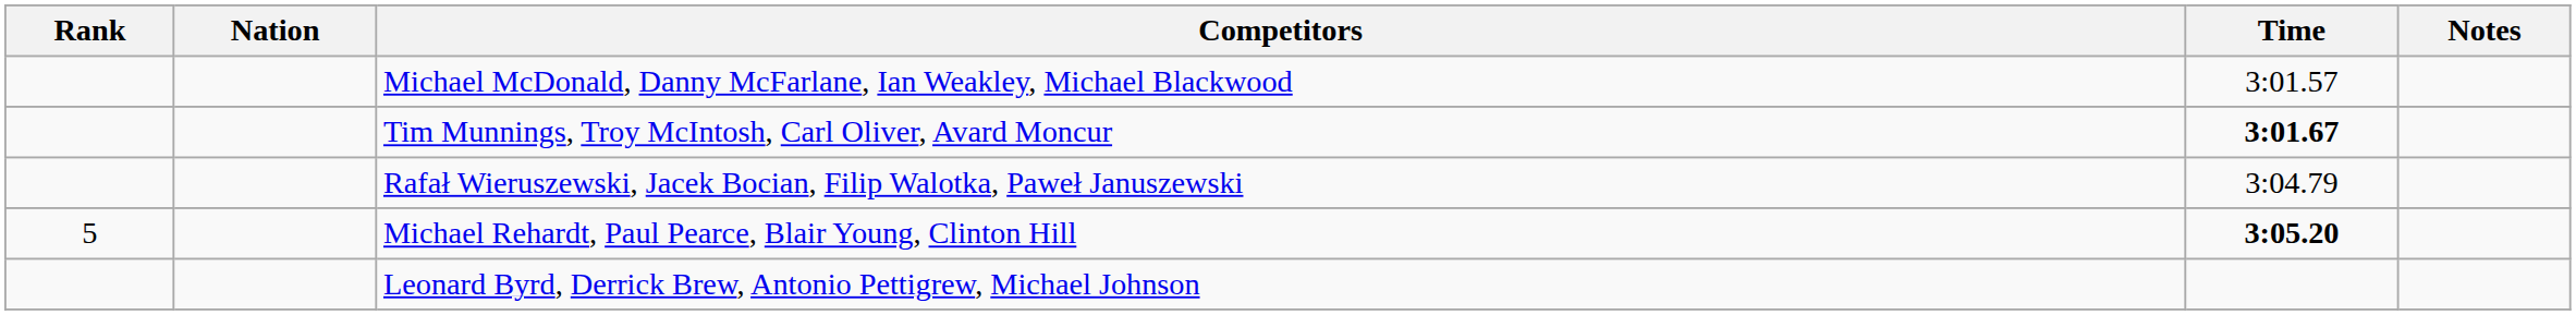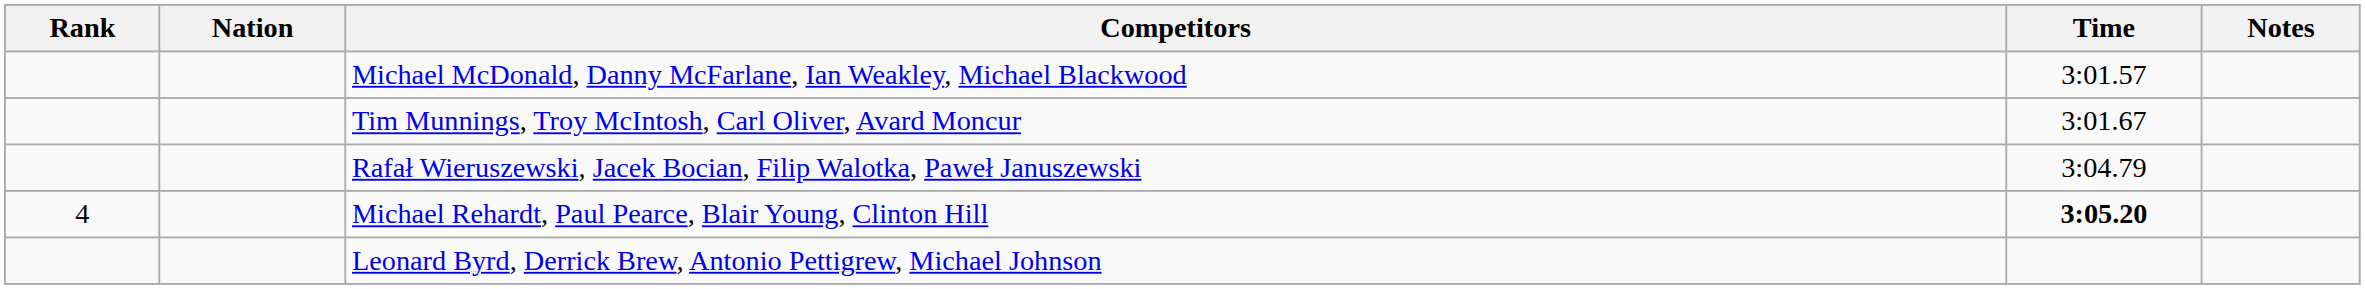 <table class="wikitable sortable" width=80% style="text-align:center; font-size:95%">
 <tr>
 <th>Rank</th>
 <th>Nation</th>
 <th>Competitors</th>
 <th>Time</th>
 <th>Notes</th>
 </tr>
 <tr>
 <td></td>
 <td align=left></td>
 <td align=left><a href='#'>Michael McDonald</a>, <a href='#'>Danny McFarlane</a>, <a href='#'>Ian Weakley</a>, <a href='#'>Michael Blackwood</a></td>
 <td>3:01.57</td>
 <td></td>
 </tr>
 <tr>
 <td></td>
 <td align=left></td>
 <td align=left><a href='#'>Tim Munnings</a>, <a href='#'>Troy McIntosh</a>, <a href='#'>Carl Oliver</a>, <a href='#'>Avard Moncur</a></td>
-<td><strong>3:01.67</strong></td>
+<td>3:01.67</td>
 <td></td>
 </tr>
 <tr>
 <td></td>
 <td align=left></td>
 <td align=left><a href='#'>Rafał Wieruszewski</a>, <a href='#'>Jacek Bocian</a>, <a href='#'>Filip Walotka</a>, <a href='#'>Paweł Januszewski</a></td>
 <td>3:04.79</td>
 <td></td>
 </tr>
 <tr>
-<td>5</td>
+<td>4</td>
 <td align=left></td>
 <td align=left><a href='#'>Michael Rehardt</a>, <a href='#'>Paul Pearce</a>, <a href='#'>Blair Young</a>, <a href='#'>Clinton Hill</a></td>
 <td><strong>3:05.20</strong></td>
 <td></td>
 </tr>
 <tr>
 <td></td>
 <td align=left></td>
 <td align=left><a href='#'>Leonard Byrd</a>, <a href='#'>Derrick Brew</a>, <a href='#'>Antonio Pettigrew</a>, <a href='#'>Michael Johnson</a></td>
 <td></td>
 <td></td>
 </tr>
 </table>
